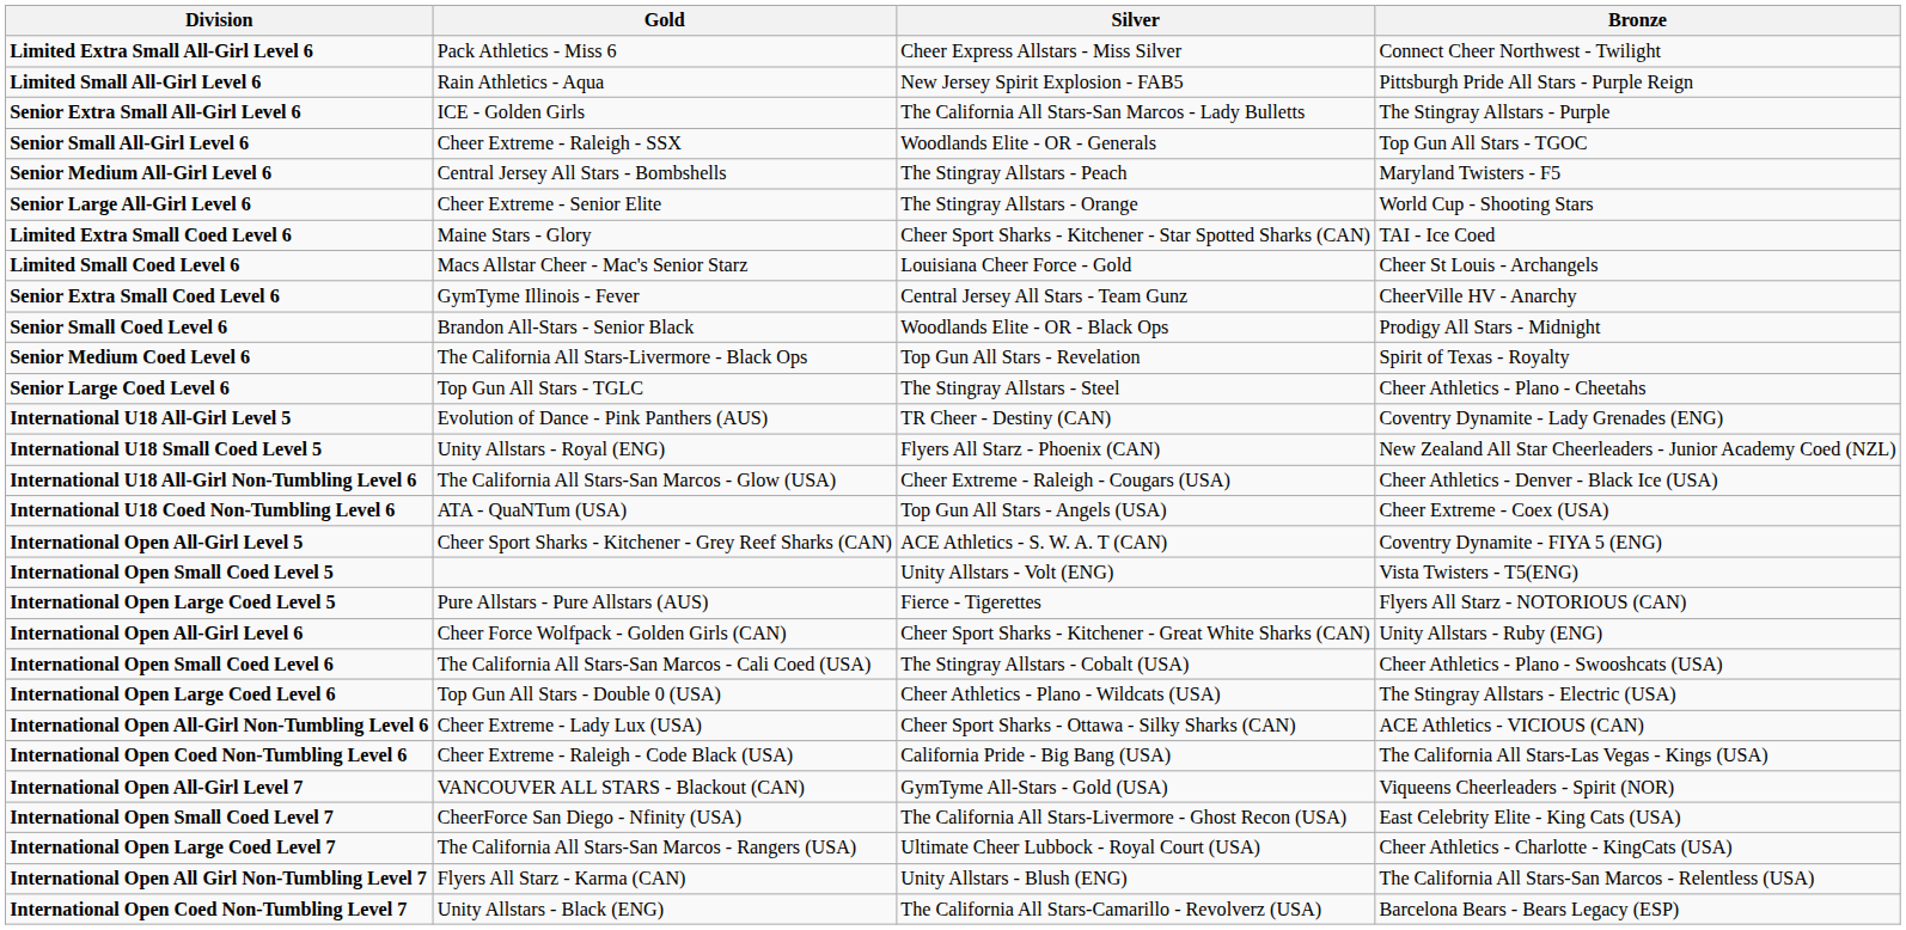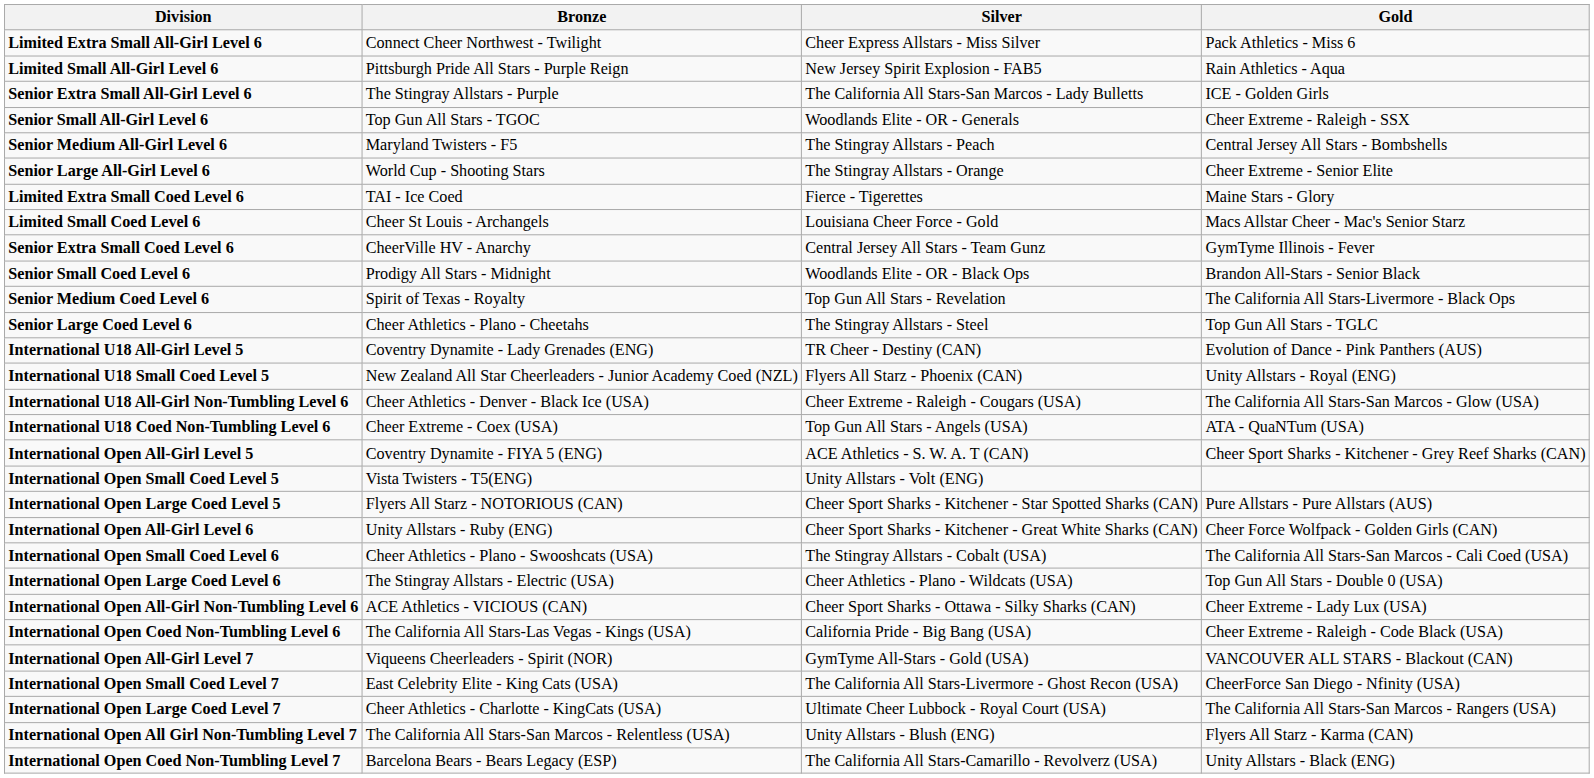 <table class="wikitable">
 <tr>
 <th>Division</th>
+<th>Bronze</th>
+<th>Silver</th>
 <th>Gold</th>
-<th>Silver</th>
-<th>Bronze</th>
 </tr>
 <tr>
 <td><strong>Limited Extra Small All-Girl</strong> <strong>Level 6</strong></td>
+<td>Connect Cheer Northwest - Twilight</td>
+<td>Cheer Express Allstars - Miss Silver</td>
 <td>Pack Athletics - Miss 6</td>
-<td>Cheer Express Allstars - Miss Silver</td>
-<td>Connect Cheer Northwest - Twilight</td>
 </tr>
 <tr>
 <td><strong>Limited Small All-Girl</strong> <strong>Level 6</strong></td>
+<td>Pittsburgh Pride All Stars - Purple Reign</td>
+<td>New Jersey Spirit Explosion - FAB5</td>
 <td>Rain Athletics - Aqua</td>
-<td>New Jersey Spirit Explosion - FAB5</td>
-<td>Pittsburgh Pride All Stars - Purple Reign</td>
 </tr>
 <tr>
 <td><strong>Senior Extra Small All-Girl</strong> <strong>Level 6</strong></td>
+<td>The Stingray Allstars - Purple</td>
+<td>The California All Stars-San Marcos - Lady Bulletts</td>
 <td>ICE - Golden Girls</td>
-<td>The California All Stars-San Marcos - Lady Bulletts</td>
-<td>The Stingray Allstars - Purple</td>
 </tr>
 <tr>
 <td><strong>Senior Small All-Girl Level 6</strong></td>
+<td>Top Gun All Stars - TGOC</td>
+<td>Woodlands Elite - OR - Generals</td>
 <td>Cheer Extreme - Raleigh - SSX</td>
-<td>Woodlands Elite - OR - Generals</td>
-<td>Top Gun All Stars - TGOC</td>
 </tr>
 <tr>
 <td><strong>Senior Medium All-Girl</strong> <strong>Level 6</strong></td>
+<td>Maryland Twisters - F5</td>
+<td>The Stingray Allstars - Peach</td>
 <td>Central Jersey All Stars - Bombshells</td>
-<td>The Stingray Allstars - Peach</td>
-<td>Maryland Twisters - F5</td>
 </tr>
 <tr>
 <td><strong>Senior Large All-Girl Level 6</strong></td>
+<td>World Cup - Shooting Stars</td>
+<td>The Stingray Allstars - Orange</td>
 <td>Cheer Extreme - Senior Elite</td>
-<td>The Stingray Allstars - Orange</td>
-<td>World Cup - Shooting Stars</td>
 </tr>
 <tr>
 <td><strong>Limited Extra Small Coed</strong> <strong>Level 6</strong></td>
+<td>TAI - Ice Coed</td>
+<td>Fierce - Tigerettes</td>
 <td>Maine Stars - Glory</td>
-<td>Cheer Sport Sharks - Kitchener - Star Spotted Sharks (CAN)</td>
-<td>TAI - Ice Coed</td>
 </tr>
 <tr>
 <td><strong>Limited Small Coed Level 6</strong></td>
+<td>Cheer St Louis - Archangels</td>
+<td>Louisiana Cheer Force - Gold</td>
 <td>Macs Allstar Cheer - Mac's Senior Starz</td>
-<td>Louisiana Cheer Force - Gold</td>
-<td>Cheer St Louis - Archangels</td>
 </tr>
 <tr>
 <td><strong>Senior Extra Small Coed</strong> <strong>Level 6</strong></td>
+<td>CheerVille HV - Anarchy</td>
+<td>Central Jersey All Stars - Team Gunz</td>
 <td>GymTyme Illinois - Fever</td>
-<td>Central Jersey All Stars - Team Gunz</td>
-<td>CheerVille HV - Anarchy</td>
 </tr>
 <tr>
 <td><strong>Senior Small Coed Level 6</strong></td>
+<td>Prodigy All Stars - Midnight</td>
+<td>Woodlands Elite - OR - Black Ops</td>
 <td>Brandon All-Stars - Senior Black</td>
-<td>Woodlands Elite - OR - Black Ops</td>
-<td>Prodigy All Stars - Midnight</td>
 </tr>
 <tr>
 <td><strong>Senior Medium Coed Level</strong> <strong>6</strong></td>
+<td>Spirit of Texas - Royalty</td>
+<td>Top Gun All Stars - Revelation</td>
 <td>The California All Stars-Livermore - Black Ops</td>
-<td>Top Gun All Stars - Revelation</td>
-<td>Spirit of Texas - Royalty</td>
 </tr>
 <tr>
 <td><strong>Senior Large Coed Level 6</strong></td>
+<td>Cheer Athletics - Plano - Cheetahs</td>
+<td>The Stingray Allstars - Steel</td>
 <td>Top Gun All Stars - TGLC</td>
-<td>The Stingray Allstars - Steel</td>
-<td>Cheer Athletics - Plano - Cheetahs</td>
 </tr>
 <tr>
 <td><strong>International U18 All-Girl</strong> <strong>Level 5</strong></td>
+<td>Coventry Dynamite - Lady Grenades (ENG)</td>
+<td>TR Cheer - Destiny (CAN)</td>
 <td>Evolution of Dance - Pink Panthers (AUS)</td>
-<td>TR Cheer - Destiny (CAN)</td>
-<td>Coventry Dynamite - Lady Grenades (ENG)</td>
 </tr>
 <tr>
 <td><strong>International U18 Small</strong> <strong>Coed Level 5</strong></td>
+<td>New Zealand All Star Cheerleaders - Junior Academy Coed (NZL)</td>
+<td>Flyers All Starz - Phoenix (CAN)</td>
 <td>Unity Allstars - Royal (ENG)</td>
-<td>Flyers All Starz - Phoenix (CAN)</td>
-<td>New Zealand All Star Cheerleaders - Junior Academy Coed (NZL)</td>
 </tr>
 <tr>
 <td><strong>International U18 All-Girl</strong> <strong>Non-Tumbling Level 6</strong></td>
+<td>Cheer Athletics - Denver - Black Ice (USA)</td>
+<td>Cheer Extreme - Raleigh - Cougars (USA)</td>
 <td>The California All Stars-San Marcos - Glow (USA)</td>
-<td>Cheer Extreme - Raleigh - Cougars (USA)</td>
-<td>Cheer Athletics - Denver - Black Ice (USA)</td>
 </tr>
 <tr>
 <td><strong>International U18 Coed Non-Tumbling Level 6</strong></td>
+<td>Cheer Extreme - Coex (USA)</td>
+<td>Top Gun All Stars - Angels (USA)</td>
 <td>ATA - QuaNTum (USA)</td>
-<td>Top Gun All Stars - Angels (USA)</td>
-<td>Cheer Extreme - Coex (USA)</td>
 </tr>
 <tr>
 <td><strong>International Open All-Girl</strong> <strong>Level 5</strong></td>
+<td>Coventry Dynamite - FIYA 5 (ENG)</td>
+<td>ACE Athletics - S. W. A. T (CAN)</td>
 <td>Cheer Sport Sharks - Kitchener - Grey Reef Sharks (CAN)</td>
-<td>ACE Athletics - S. W. A. T (CAN)</td>
-<td>Coventry Dynamite - FIYA 5 (ENG)</td>
 </tr>
 <tr>
 <td><strong>International Open Small</strong> <strong>Coed Level 5</strong></td>
+<td>Vista Twisters - T5(ENG)</td>
+<td>Unity Allstars - Volt (ENG)</td>
 <td></td>
-<td>Unity Allstars - Volt (ENG)</td>
-<td>Vista Twisters - T5(ENG)</td>
 </tr>
 <tr>
 <td><strong>International Open Large</strong> <strong>Coed Level 5</strong></td>
+<td>Flyers All Starz - NOTORIOUS (CAN)</td>
+<td>Cheer Sport Sharks - Kitchener - Star Spotted Sharks (CAN)</td>
 <td>Pure Allstars - Pure Allstars (AUS)</td>
-<td>Fierce - Tigerettes</td>
-<td>Flyers All Starz - NOTORIOUS (CAN)</td>
 </tr>
 <tr>
 <td><strong>International Open All-Girl</strong> <strong>Level 6</strong></td>
+<td>Unity Allstars - Ruby (ENG)</td>
+<td>Cheer Sport Sharks - Kitchener - Great White Sharks (CAN)</td>
 <td>Cheer Force Wolfpack - Golden Girls (CAN)</td>
-<td>Cheer Sport Sharks - Kitchener - Great White Sharks (CAN)</td>
-<td>Unity Allstars - Ruby (ENG)</td>
 </tr>
 <tr>
 <td><strong>International Open Small</strong> <strong>Coed Level 6</strong></td>
+<td>Cheer Athletics - Plano - Swooshcats (USA)</td>
+<td>The Stingray Allstars - Cobalt (USA)</td>
 <td>The California All Stars-San Marcos - Cali Coed (USA)</td>
-<td>The Stingray Allstars - Cobalt (USA)</td>
-<td>Cheer Athletics - Plano - Swooshcats (USA)</td>
 </tr>
 <tr>
 <td><strong>International Open Large</strong> <strong>Coed Level 6</strong></td>
+<td>The Stingray Allstars - Electric (USA)</td>
+<td>Cheer Athletics - Plano - Wildcats (USA)</td>
 <td>Top Gun All Stars - Double 0 (USA)</td>
-<td>Cheer Athletics - Plano - Wildcats (USA)</td>
-<td>The Stingray Allstars - Electric (USA)</td>
 </tr>
 <tr>
 <td><strong>International Open All-Girl</strong> <strong>Non-Tumbling Level 6</strong></td>
+<td>ACE Athletics - VICIOUS (CAN)</td>
+<td>Cheer Sport Sharks - Ottawa - Silky Sharks (CAN)</td>
 <td>Cheer Extreme - Lady Lux (USA)</td>
-<td>Cheer Sport Sharks - Ottawa - Silky Sharks (CAN)</td>
-<td>ACE Athletics - VICIOUS (CAN)</td>
 </tr>
 <tr>
 <td><strong>International Open Coed</strong> <strong>Non-Tumbling Level 6</strong></td>
+<td>The California All Stars-Las Vegas - Kings (USA)</td>
+<td>California Pride - Big Bang (USA)</td>
 <td>Cheer Extreme - Raleigh - Code Black (USA)</td>
-<td>California Pride - Big Bang (USA)</td>
-<td>The California All Stars-Las Vegas - Kings (USA)</td>
 </tr>
 <tr>
 <td><strong>International Open All-Girl</strong> <strong>Level 7</strong></td>
+<td>Viqueens Cheerleaders - Spirit (NOR)</td>
+<td>GymTyme All-Stars - Gold (USA)</td>
 <td>VANCOUVER ALL STARS - Blackout (CAN)</td>
-<td>GymTyme All-Stars - Gold (USA)</td>
-<td>Viqueens Cheerleaders - Spirit (NOR)</td>
 </tr>
 <tr>
 <td><strong>International Open Small</strong> <strong>Coed Level 7</strong></td>
+<td>East Celebrity Elite - King Cats (USA)</td>
+<td>The California All Stars-Livermore - Ghost Recon (USA)</td>
 <td>CheerForce San Diego - Nfinity (USA)</td>
-<td>The California All Stars-Livermore - Ghost Recon (USA)</td>
-<td>East Celebrity Elite - King Cats (USA)</td>
 </tr>
 <tr>
 <td><strong>International Open Large</strong> <strong>Coed Level 7</strong></td>
+<td>Cheer Athletics - Charlotte - KingCats (USA)</td>
+<td>Ultimate Cheer Lubbock - Royal Court (USA)</td>
 <td>The California All Stars-San Marcos - Rangers (USA)</td>
-<td>Ultimate Cheer Lubbock - Royal Court (USA)</td>
-<td>Cheer Athletics - Charlotte - KingCats (USA)</td>
 </tr>
 <tr>
 <td><strong>International Open All Girl</strong> <strong>Non-Tumbling Level 7</strong></td>
+<td>The California All Stars-San Marcos - Relentless (USA)</td>
+<td>Unity Allstars - Blush (ENG)</td>
 <td>Flyers All Starz - Karma (CAN)</td>
-<td>Unity Allstars - Blush (ENG)</td>
-<td>The California All Stars-San Marcos - Relentless (USA)</td>
 </tr>
 <tr>
 <td><strong>International Open Coed</strong> <strong>Non-Tumbling Level 7</strong></td>
+<td>Barcelona Bears - Bears Legacy (ESP)</td>
+<td>The California All Stars-Camarillo - Revolverz (USA)</td>
 <td>Unity Allstars - Black (ENG)</td>
-<td>The California All Stars-Camarillo - Revolverz (USA)</td>
-<td>Barcelona Bears - Bears Legacy (ESP)</td>
 </tr>
 </table>
